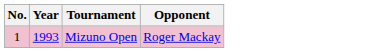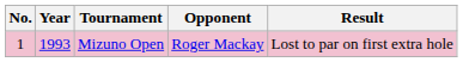 <table class="wikitable" style="font-size:95%;">
 <tr>
 <th>No.</th>
 <th>Year</th>
 <th>Tournament</th>
 <th>Opponent</th>
+<th>Result</th>
 </tr>
 <tr style="background:#F2C1D1;">
 <td align=center>1</td>
 <td><a href='#'>1993</a></td>
 <td><a href='#'>Mizuno Open</a></td>
 <td> <a href='#'>Roger Mackay</a></td>
+<td>Lost to par on first extra hole</td>
 </tr>
 </table>
